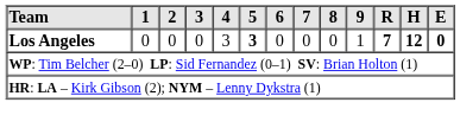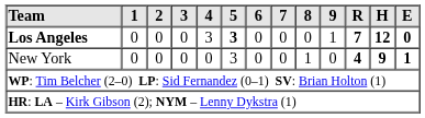 <table border=1 cellspacing=0 width=425 style="margin-left:3em;">
 <tr style="text-align:center; background-color:#e6e6e6;">
 <th align=left width=28%>Team</th>
 <th width=6%>1</th>
 <th width=6%>2</th>
 <th width=6%>3</th>
 <th width=6%>4</th>
 <th width=6%>5</th>
 <th width=6%>6</th>
 <th width=6%>7</th>
 <th width=6%>8</th>
 <th width=6%>9</th>
 <th width=6%>R</th>
 <th width=6%>H</th>
 <th width=6%>E</th>
 </tr>
 <tr style="text-align:center;">
 <td align=left><strong>Los Angeles</strong></td>
 <td>0</td>
 <td>0</td>
 <td>0</td>
 <td>3</td>
 <td><strong>3</strong></td>
 <td>0</td>
 <td>0</td>
 <td>0</td>
 <td>1</td>
 <td><strong>7</strong></td>
 <td><strong>12</strong></td>
 <td><strong>0</strong></td>
 </tr>
+<tr style="text-align:center;">
+<td align=left>New York</td>
+<td>0</td>
+<td>0</td>
+<td>0</td>
+<td>0</td>
+<td>3</td>
+<td>0</td>
+<td>0</td>
+<td>1</td>
+<td>0</td>
+<td><strong>4</strong></td>
+<td><strong>9</strong></td>
+<td><strong>1</strong></td>
+</tr>
 <tr style="text-align:left;">
 <td colspan=13><small><strong>WP</strong>: <a href='#'>Tim Belcher</a> (2–0)  <strong>LP</strong>: <a href='#'>Sid Fernandez</a> (0–1)  <strong>SV</strong>: <a href='#'>Brian Holton</a> (1)</small></td>
 </tr>
 <tr style="text-align:left;">
 <td colspan=13><small><strong>HR</strong>: <strong>LA</strong> – <a href='#'>Kirk Gibson</a> (2); <strong>NYM</strong> – <a href='#'>Lenny Dykstra</a> (1)</small></td>
 </tr>
 </table>
